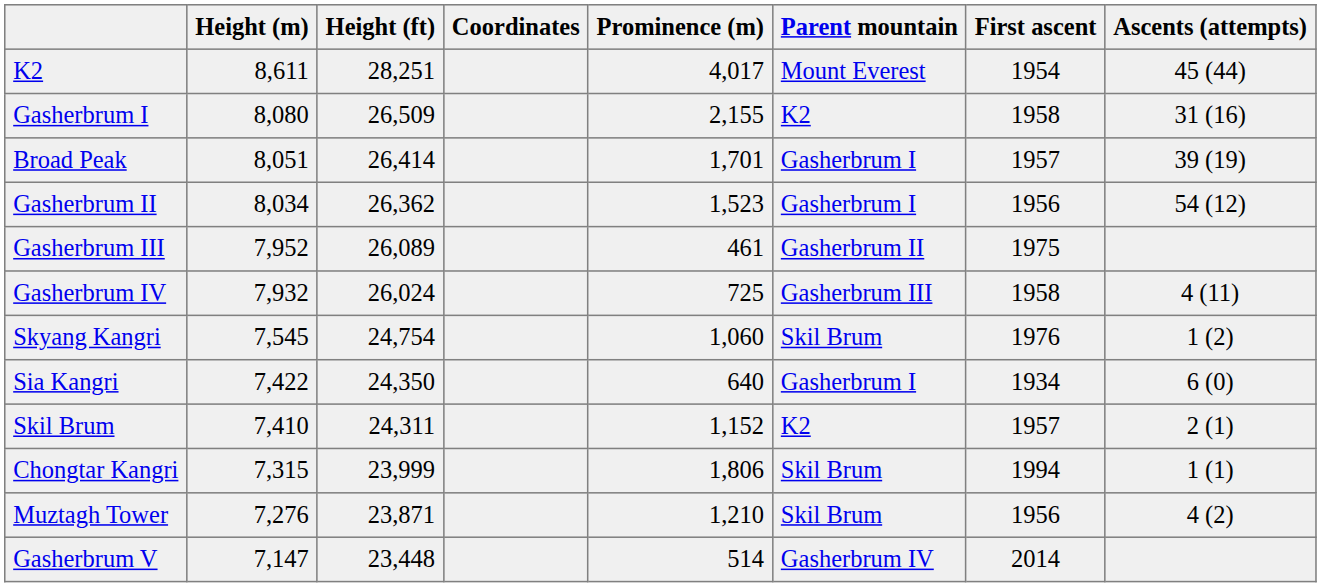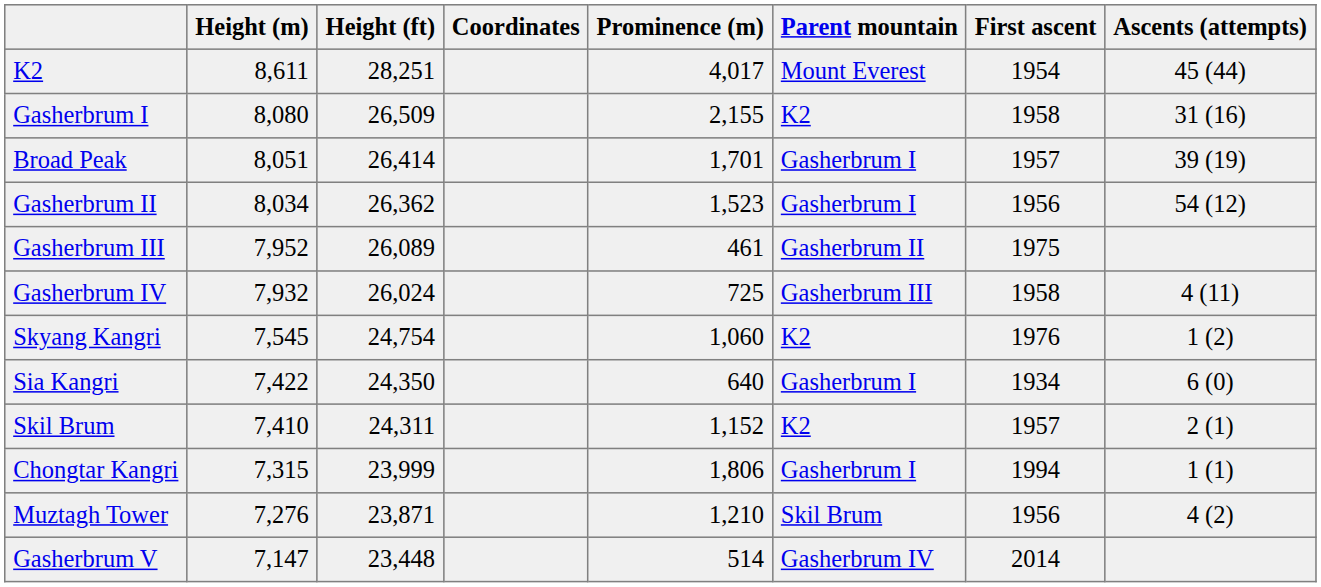 <table border=1 cellspacing=0 cellpadding=5 style="border-collapse: collapse; background:#f0f0f0;">
 <tr>
 <th></th>
 <th>Height (m)</th>
 <th>Height (ft)</th>
 <th>Coordinates</th>
 <th>Prominence (m)</th>
 <th><a href='#'>Parent</a> mountain</th>
 <th>First ascent</th>
 <th>Ascents (attempts)</th>
 </tr>
 <tr>
 <td><a href='#'>K2</a></td>
 <td align=right>8,611</td>
 <td align=right>28,251</td>
 <td></td>
 <td align=right>4,017</td>
 <td><a href='#'>Mount Everest</a></td>
 <td align=middle>1954</td>
 <td align=middle>45 (44)</td>
 </tr>
 <tr>
 <td><a href='#'>Gasherbrum I</a></td>
 <td align=right>8,080</td>
 <td align=right>26,509</td>
 <td></td>
 <td align=right>2,155</td>
 <td><a href='#'>K2</a></td>
 <td align=middle>1958</td>
 <td align=middle>31 (16)</td>
 </tr>
 <tr>
 <td><a href='#'>Broad Peak</a></td>
 <td align=right>8,051</td>
 <td align=right>26,414</td>
 <td></td>
 <td align=right>1,701</td>
 <td><a href='#'>Gasherbrum I</a></td>
 <td align=middle>1957</td>
 <td align=middle>39 (19)</td>
 </tr>
 <tr>
 <td><a href='#'>Gasherbrum II</a></td>
 <td align=right>8,034</td>
 <td align=right>26,362</td>
 <td></td>
 <td align=right>1,523</td>
 <td><a href='#'>Gasherbrum I</a></td>
 <td align=middle>1956</td>
 <td align=middle>54 (12)</td>
 </tr>
 <tr>
 <td><a href='#'>Gasherbrum III</a></td>
 <td align=right>7,952</td>
 <td align=right>26,089</td>
 <td></td>
 <td align=right>461</td>
 <td><a href='#'>Gasherbrum II</a></td>
 <td align=middle>1975</td>
 <td align=middle></td>
 </tr>
 <tr>
 <td><a href='#'>Gasherbrum IV</a></td>
 <td align=right>7,932</td>
 <td align=right>26,024</td>
 <td></td>
 <td align=right>725</td>
 <td><a href='#'>Gasherbrum III</a></td>
 <td align=middle>1958</td>
 <td align=middle>4 (11)</td>
 </tr>
 <tr>
 <td><a href='#'>Skyang Kangri</a></td>
 <td align=right>7,545</td>
 <td align=right>24,754</td>
 <td></td>
 <td align=right>1,060</td>
-<td><a href='#'>Skil Brum</a></td>
+<td><a href='#'>K2</a></td>
 <td align=middle>1976</td>
 <td align=middle>1 (2)</td>
 </tr>
 <tr>
 <td><a href='#'>Sia Kangri</a></td>
 <td align=right>7,422</td>
 <td align=right>24,350</td>
 <td></td>
 <td align=right>640</td>
 <td><a href='#'>Gasherbrum I</a></td>
 <td align=middle>1934</td>
 <td align=middle>6 (0)</td>
 </tr>
 <tr>
 <td><a href='#'>Skil Brum</a></td>
 <td align=right>7,410</td>
 <td align=right>24,311</td>
 <td></td>
 <td align=right>1,152</td>
 <td><a href='#'>K2</a></td>
 <td align=middle>1957</td>
 <td align=middle>2 (1)</td>
 </tr>
 <tr>
 <td><a href='#'>Chongtar Kangri</a></td>
 <td align=right>7,315</td>
 <td align=right>23,999</td>
 <td></td>
 <td align=right>1,806</td>
-<td><a href='#'>Skil Brum</a></td>
+<td><a href='#'>Gasherbrum I</a></td>
 <td align=middle>1994</td>
 <td align=middle>1 (1)</td>
 </tr>
 <tr>
 <td><a href='#'>Muztagh Tower</a></td>
 <td align=right>7,276</td>
 <td align=right>23,871</td>
 <td></td>
 <td align=right>1,210</td>
 <td><a href='#'>Skil Brum</a></td>
 <td align=middle>1956</td>
 <td align=middle>4 (2)</td>
 </tr>
 <tr>
 <td><a href='#'>Gasherbrum V</a></td>
 <td align=right>7,147</td>
 <td align=right>23,448</td>
 <td></td>
 <td align=right>514</td>
 <td><a href='#'>Gasherbrum IV</a></td>
 <td align=middle>2014</td>
 <td align=middle></td>
 </tr>
 </table>
